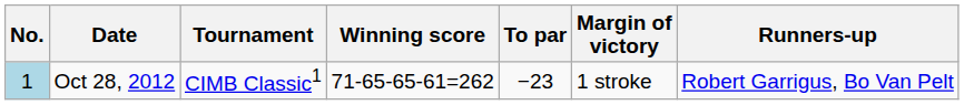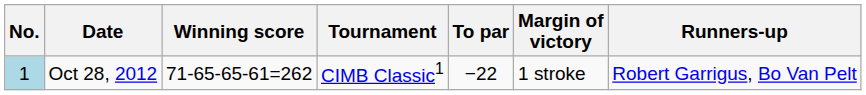 <table class="wikitable" style="font-size:95%;">
 <tr>
 <th>No.</th>
 <th>Date</th>
+<th>Winning score</th>
 <th>Tournament</th>
-<th>Winning score</th>
 <th>To par</th>
 <th>Margin of<br>victory</th>
 <th>Runners-up</th>
 </tr>
 <tr>
 <td align=center style="background: lightblue;">1</td>
 <td align=right>Oct 28, <a href='#'>2012</a></td>
+<td>71-65-65-61=262</td>
 <td><a href='#'>CIMB Classic</a><sup>1</sup></td>
-<td>71-65-65-61=262</td>
-<td align=center>−23</td>
+<td align=center>−22</td>
 <td>1 stroke</td>
 <td> <a href='#'>Robert Garrigus</a>,  <a href='#'>Bo Van Pelt</a></td>
 </tr>
 </table>
